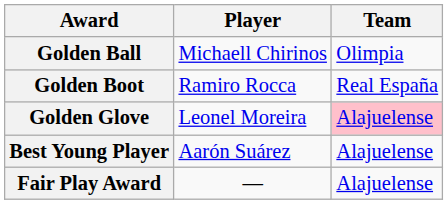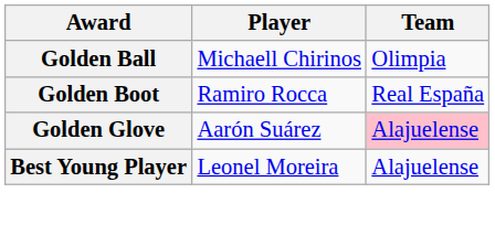 <table class="wikitable">
 <tr>
 <th>Award</th>
 <th>Player</th>
 <th>Team</th>
 </tr>
 <tr>
 <th>Golden Ball</th>
 <td> <a href='#'>Michaell Chirinos</a></td>
 <td> <a href='#'>Olimpia</a></td>
 </tr>
 <tr>
 <th>Golden Boot</th>
 <td> <a href='#'>Ramiro Rocca</a></td>
 <td> <a href='#'>Real España</a></td>
 </tr>
 <tr>
 <th>Golden Glove</th>
-<td> <a href='#'>Leonel Moreira</a></td>
+<td> <a href='#'>Aarón Suárez</a></td>
 <td style="background: pink;"> <a href='#'>Alajuelense</a></td>
 </tr>
 <tr>
 <th>Best Young Player</th>
-<td> <a href='#'>Aarón Suárez</a></td>
-<td> <a href='#'>Alajuelense</a></td>
-</tr>
-<tr>
-<th>Fair Play Award</th>
-<td align=center>—</td>
+<td> <a href='#'>Leonel Moreira</a></td>
 <td> <a href='#'>Alajuelense</a></td>
 </tr>
 </table>
